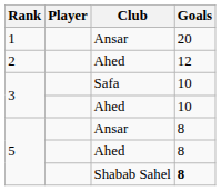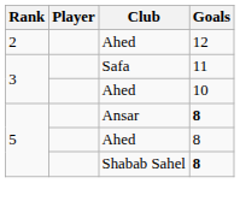 <table class="wikitable">
 <tr>
 <th>Rank</th>
 <th>Player</th>
 <th>Club</th>
 <th>Goals</th>
-</tr>
-<tr>
-<td>1</td>
-<td> </td>
-<td>Ansar</td>
-<td>20</td>
 </tr>
 <tr>
 <td>2</td>
 <td> </td>
 <td>Ahed</td>
 <td>12</td>
 </tr>
 <tr>
 <td rowspan="2">3</td>
 <td> </td>
 <td>Safa</td>
-<td>10</td>
+<td>11</td>
 </tr>
 <tr>
 <td> </td>
 <td>Ahed</td>
 <td>10</td>
 </tr>
 <tr>
 <td rowspan="3">5</td>
 <td> </td>
 <td>Ansar</td>
-<td>8</td>
+<td><strong>8</strong></td>
 </tr>
 <tr>
 <td> </td>
 <td>Ahed</td>
 <td>8</td>
 </tr>
 <tr>
 <td> </td>
 <td>Shabab Sahel</td>
 <td><strong>8</strong></td>
 </tr>
 </table>
